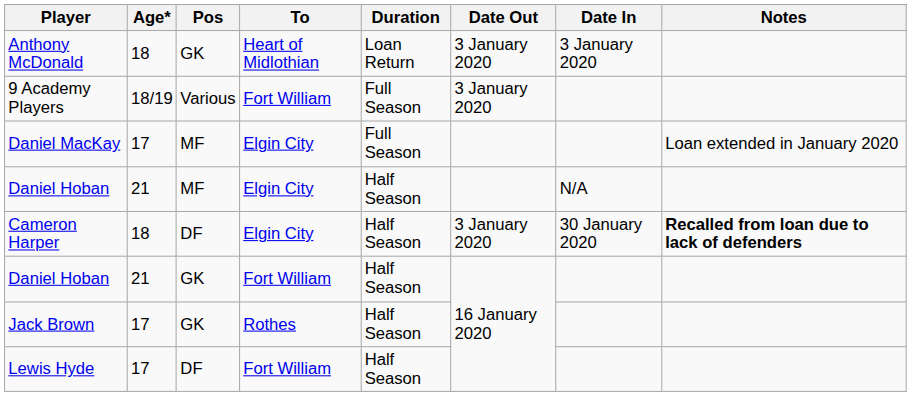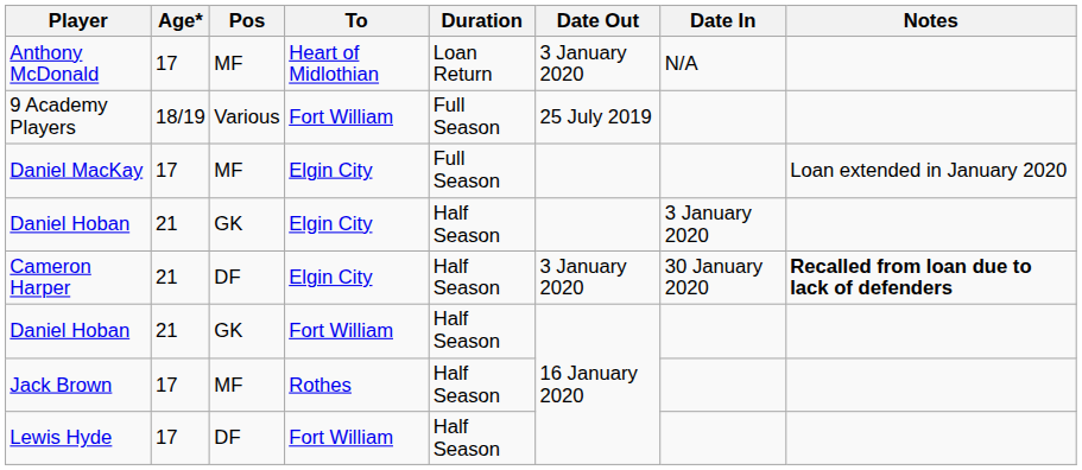 <table class="wikitable">
 <tr>
 <th>Player</th>
 <th>Age*</th>
 <th>Pos</th>
 <th>To</th>
 <th>Duration</th>
 <th>Date Out</th>
 <th>Date In</th>
 <th>Notes</th>
 </tr>
 <tr>
 <td> <a href='#'>Anthony McDonald</a></td>
-<td>18</td>
-<td>GK</td>
+<td>17</td>
+<td>MF</td>
 <td> <a href='#'>Heart of Midlothian</a></td>
 <td>Loan Return</td>
 <td>3 January 2020</td>
-<td>3 January 2020</td>
+<td>N/A</td>
 <td></td>
 </tr>
 <tr>
 <td>9 Academy Players</td>
 <td>18/19</td>
 <td>Various</td>
 <td> <a href='#'>Fort William</a></td>
 <td>Full Season</td>
-<td>3 January 2020</td>
+<td>25 July 2019</td>
 <td></td>
 <td></td>
 </tr>
 <tr>
 <td> <a href='#'>Daniel MacKay</a></td>
 <td>17</td>
 <td>MF</td>
 <td> <a href='#'>Elgin City</a></td>
 <td>Full Season</td>
 <td></td>
 <td></td>
 <td>Loan extended in January 2020</td>
 </tr>
 <tr>
 <td> <a href='#'>Daniel Hoban</a></td>
 <td>21</td>
-<td>MF</td>
+<td>GK</td>
 <td> <a href='#'>Elgin City</a></td>
 <td>Half Season</td>
 <td></td>
-<td>N/A</td>
+<td>3 January 2020</td>
 <td></td>
 </tr>
 <tr>
 <td> <a href='#'>Cameron Harper</a></td>
-<td>18</td>
+<td>21</td>
 <td>DF</td>
 <td> <a href='#'>Elgin City</a></td>
 <td>Half Season</td>
 <td>3 January 2020</td>
 <td>30 January 2020</td>
 <td><strong>Recalled from loan due to lack of defenders</strong></td>
 </tr>
 <tr>
 <td> <a href='#'>Daniel Hoban</a></td>
 <td>21</td>
 <td>GK</td>
 <td> <a href='#'>Fort William</a></td>
 <td>Half Season</td>
 <td rowspan="3">16 January 2020</td>
 <td></td>
 <td></td>
 </tr>
 <tr>
 <td> <a href='#'>Jack Brown</a></td>
 <td>17</td>
-<td>GK</td>
+<td>MF</td>
 <td> <a href='#'>Rothes</a></td>
 <td>Half Season</td>
 <td></td>
 <td></td>
 </tr>
 <tr>
 <td> <a href='#'>Lewis Hyde</a></td>
 <td>17</td>
 <td>DF</td>
 <td> <a href='#'>Fort William</a></td>
 <td>Half Season</td>
 <td></td>
 <td></td>
 </tr>
 </table>
